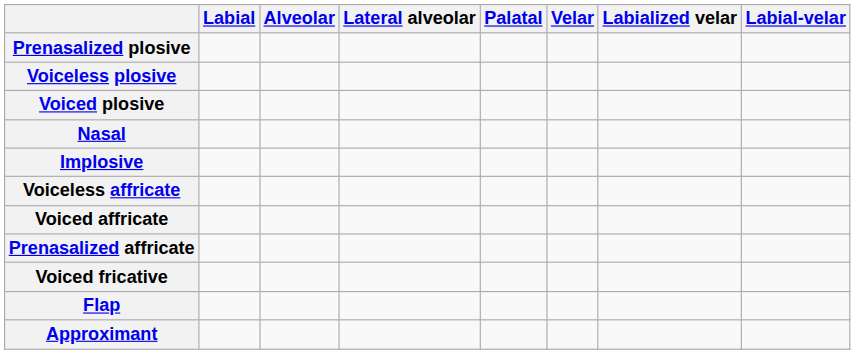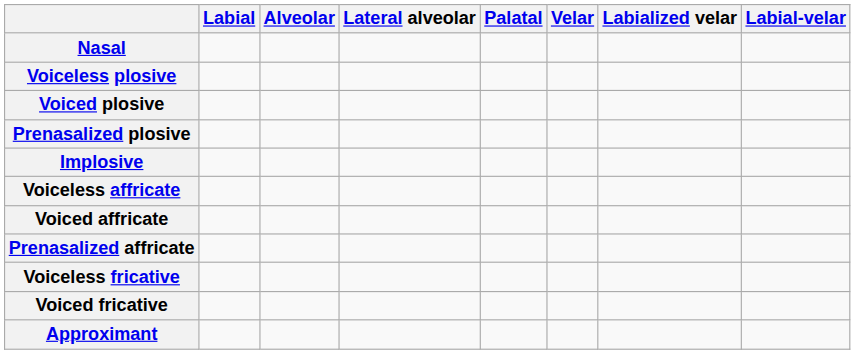 <table class="wikitable" style="text-align: center;">
 <tr>
 <th></th>
 <th><a href='#'>Labial</a></th>
 <th><a href='#'>Alveolar</a></th>
 <th><a href='#'>Lateral</a> alveolar</th>
 <th><a href='#'>Palatal</a></th>
 <th><a href='#'>Velar</a></th>
 <th><a href='#'>Labialized</a> velar</th>
 <th><a href='#'>Labial-velar</a></th>
 </tr>
 <tr>
-<th><a href='#'>Prenasalized</a> plosive</th>
+<th><a href='#'>Nasal</a></th>
 <td></td>
 <td></td>
 <td></td>
 <td></td>
 <td></td>
 <td></td>
 <td></td>
 </tr>
 <tr>
 <th><a href='#'>Voiceless</a> <a href='#'>plosive</a></th>
 <td></td>
 <td></td>
 <td></td>
 <td></td>
 <td></td>
 <td></td>
 <td></td>
 </tr>
 <tr>
 <th><a href='#'>Voiced</a> plosive</th>
 <td></td>
 <td></td>
 <td></td>
 <td></td>
 <td></td>
 <td></td>
 <td></td>
 </tr>
 <tr>
-<th><a href='#'>Nasal</a></th>
+<th><a href='#'>Prenasalized</a> plosive</th>
 <td></td>
 <td></td>
 <td></td>
 <td></td>
 <td></td>
 <td></td>
 <td></td>
 </tr>
 <tr>
 <th><a href='#'>Implosive</a></th>
 <td></td>
 <td></td>
 <td></td>
 <td></td>
 <td></td>
 <td></td>
 <td></td>
 </tr>
 <tr>
 <th>Voiceless <a href='#'>affricate</a></th>
 <td></td>
 <td></td>
 <td></td>
 <td></td>
 <td></td>
 <td></td>
 <td></td>
 </tr>
 <tr>
 <th>Voiced affricate</th>
 <td></td>
 <td></td>
 <td></td>
 <td></td>
 <td></td>
 <td></td>
 <td></td>
 </tr>
 <tr>
 <th><a href='#'>Prenasalized</a> affricate</th>
 <td></td>
 <td></td>
 <td></td>
 <td></td>
 <td></td>
 <td></td>
 <td></td>
 </tr>
 <tr>
-<th>Voiced fricative</th>
+<th>Voiceless <a href='#'>fricative</a></th>
 <td></td>
 <td></td>
 <td></td>
 <td></td>
 <td></td>
 <td></td>
 <td></td>
 </tr>
 <tr>
-<th><a href='#'>Flap</a></th>
+<th>Voiced fricative</th>
 <td></td>
 <td></td>
 <td></td>
 <td></td>
 <td></td>
 <td></td>
 <td></td>
 </tr>
 <tr>
 <th><a href='#'>Approximant</a></th>
 <td></td>
 <td></td>
 <td></td>
 <td></td>
 <td></td>
 <td></td>
 <td></td>
 </tr>
 </table>
